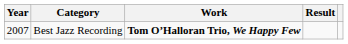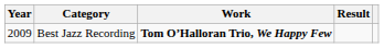 <table class="wikitable">
 <tr>
 <th>Year</th>
 <th>Category</th>
 <th>Work</th>
 <th>Result</th>
 <th></th>
 </tr>
 <tr>
-<td>2007</td>
+<td>2009</td>
 <td>Best Jazz Recording</td>
 <td><strong>Tom O’Halloran Trio, <em>We Happy Few</em></strong></td>
 <td></td>
 <td></td>
 </tr>
 </table>
